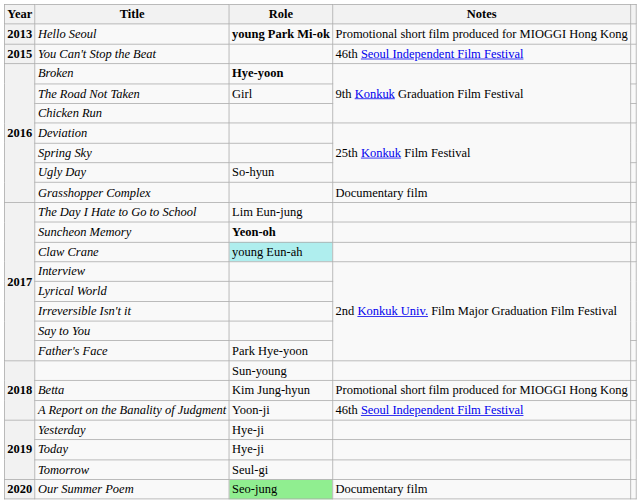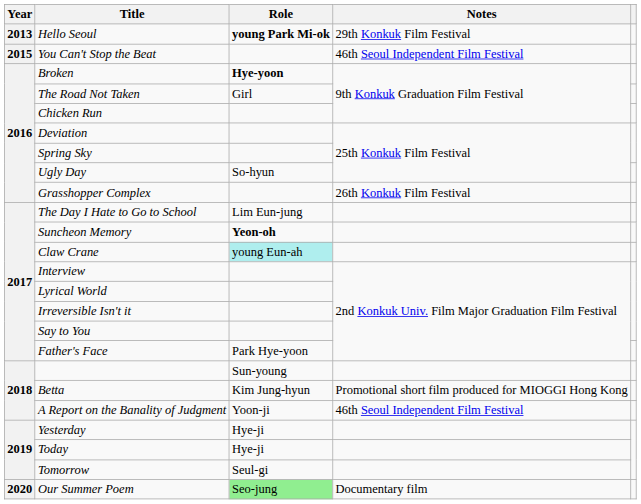 <table class="wikitable plainrowheaders sortable">
 <tr>
 <th scope="col">Year</th>
 <th scope="col">Title</th>
 <th scope="col">Role</th>
 <th scope="col">Notes</th>
 <th scope="col" class="unsortable"></th>
 </tr>
 <tr>
 <th scope="row">2013</th>
 <td><em>Hello Seoul</em></td>
 <td><strong>young Park Mi-ok</strong></td>
-<td>Promotional short film produced for MIOGGI Hong Kong</td>
+<td>29th <a href='#'>Konkuk</a> Film Festival</td>
 <td style="text-align:center"></td>
 </tr>
 <tr>
 <th scope="row">2015</th>
 <td><em>You Can't Stop the Beat</em></td>
 <td></td>
 <td>46th <a href='#'>Seoul Independent Film Festival</a></td>
 <td style="text-align:center"></td>
 </tr>
 <tr>
 <th scope="row" rowspan="7">2016</th>
 <td><em>Broken</em></td>
 <td><strong>Hye-yoon</strong></td>
 <td rowspan="3">9th <a href='#'>Konkuk</a> Graduation Film Festival</td>
 <td style="text-align:center"></td>
 </tr>
 <tr>
 <td><em>The Road Not Taken</em></td>
 <td>Girl</td>
 <td style="text-align:center"></td>
 </tr>
 <tr>
 <td><em>Chicken Run</em></td>
 <td></td>
 <td style="text-align:center"></td>
 </tr>
 <tr>
 <td><em>Deviation</em></td>
 <td></td>
 <td rowspan="3">25th <a href='#'>Konkuk</a> Film Festival</td>
 <td rowspan="2" style="text-align:center"></td>
 </tr>
 <tr>
 <td><em>Spring Sky</em></td>
 <td style="text-align:center"></td>
 </tr>
 <tr>
 <td><em>Ugly Day</em></td>
 <td>So-hyun</td>
 <td style="text-align:center"></td>
 </tr>
 <tr>
 <td><em>Grasshopper Complex</em></td>
 <td></td>
-<td>Documentary film</td>
+<td>26th <a href='#'>Konkuk</a> Film Festival</td>
 <td style="text-align:center"></td>
 </tr>
 <tr>
 <th scope="row" rowspan="8">2017</th>
 <td><em>The Day I Hate to Go to School</em></td>
 <td>Lim Eun-jung</td>
 <td></td>
 <td style="text-align:center"></td>
 </tr>
 <tr>
 <td><em>Suncheon Memory</em></td>
 <td><strong>Yeon-oh</strong></td>
 <td></td>
 <td style="text-align:center"></td>
 </tr>
 <tr>
 <td><em>Claw Crane</em></td>
 <td style="background: paleturquoise;">young Eun-ah</td>
 <td></td>
 <td style="text-align:center"></td>
 </tr>
 <tr>
 <td><em>Interview</em></td>
 <td></td>
 <td rowspan="5">2nd <a href='#'>Konkuk Univ.</a> Film Major Graduation Film Festival</td>
 <td rowspan="4" style="text-align:center"></td>
 </tr>
 <tr>
 <td><em>Lyrical World</em></td>
 <td style="text-align:center"></td>
 </tr>
 <tr>
 <td><em>Irreversible Isn't it</em></td>
 <td style="text-align:center"></td>
 </tr>
 <tr>
 <td><em>Say to You</em></td>
 <td style="text-align:center"></td>
 </tr>
 <tr>
 <td><em>Father's Face</em></td>
 <td>Park Hye-yoon</td>
 <td style="text-align:center"></td>
 </tr>
 <tr>
 <th scope="row"  rowspan="3">2018</th>
 <td><em></em></td>
 <td>Sun-young</td>
 <td></td>
 <td style="text-align:center"></td>
 </tr>
 <tr>
 <td><em>Betta</em></td>
 <td>Kim Jung-hyun</td>
 <td>Promotional short film produced for MIOGGI Hong Kong</td>
 <td style="text-align:center"></td>
 </tr>
 <tr>
 <td><em>A Report on the Banality of Judgment</em></td>
 <td>Yoon-ji</td>
 <td>46th <a href='#'>Seoul Independent Film Festival</a></td>
 <td style="text-align:center"></td>
 </tr>
 <tr>
 <th scope="row" rowspan="3">2019</th>
 <td><em>Yesterday</em></td>
 <td>Hye-ji</td>
 <td></td>
 <td rowspan="3" style="text-align:center"></td>
 </tr>
 <tr>
 <td><em>Today</em></td>
 <td>Hye-ji</td>
 <td style="text-align:center"></td>
 </tr>
 <tr>
 <td><em>Tomorrow</em></td>
 <td>Seul-gi</td>
 <td style="text-align:center"></td>
 </tr>
 <tr>
 <th scope="row">2020</th>
 <td><em>Our Summer Poem</em></td>
 <td style="background: lightgreen;">Seo-jung</td>
 <td>Documentary film</td>
 <td style="text-align:center"></td>
 </tr>
 </table>
